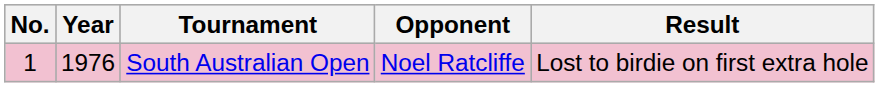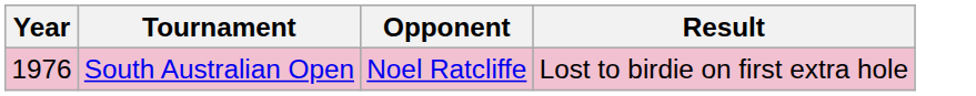 <table class="wikitable" style="font-size:95%;">
 <tr>
-<th>No.</th>
 <th>Year</th>
 <th>Tournament</th>
 <th>Opponent</th>
 <th>Result</th>
 </tr>
 <tr style="background:#F2C1D1;">
-<td align=center>1</td>
 <td>1976</td>
 <td><a href='#'>South Australian Open</a></td>
 <td> <a href='#'>Noel Ratcliffe</a></td>
 <td>Lost to birdie on first extra hole</td>
 </tr>
 </table>
